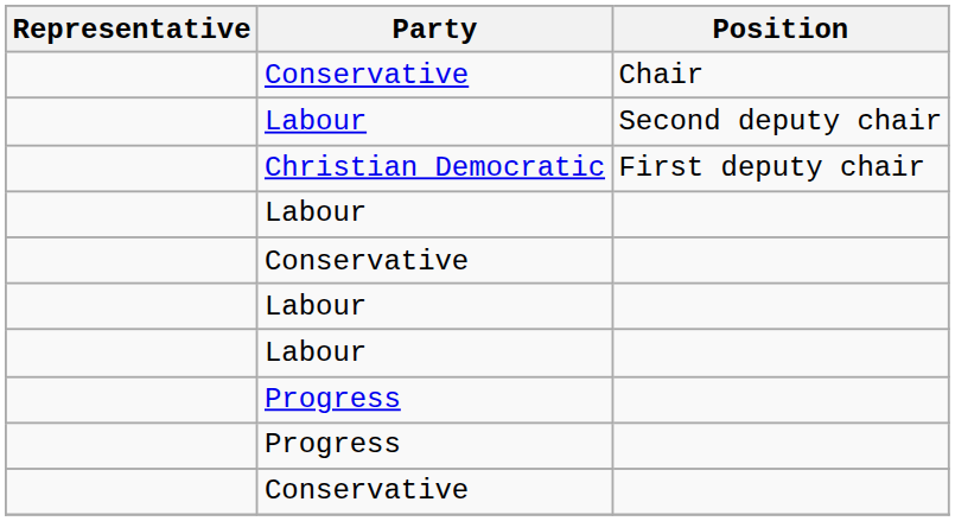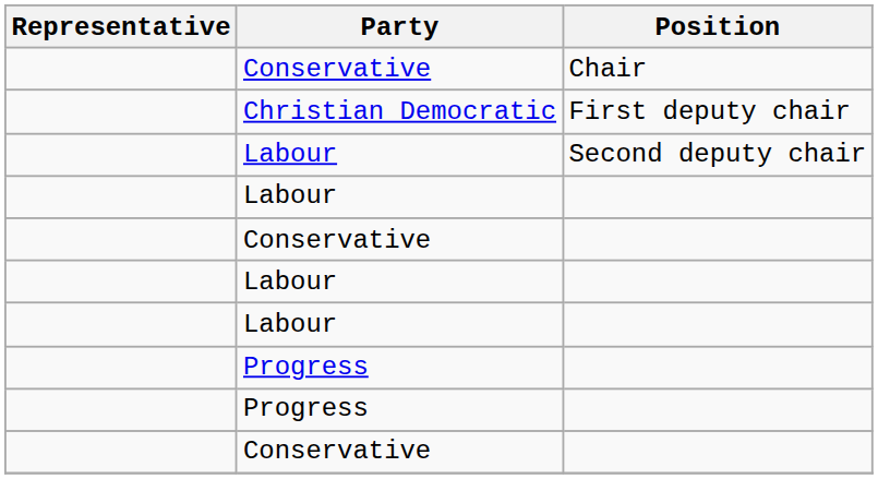 <table class="wikitable sortable">
 <tr>
 <th>Representative</th>
 <th>Party</th>
 <th>Position</th>
 </tr>
 <tr>
 <td></td>
 <td><a href='#'>Conservative</a></td>
 <td>Chair</td>
 </tr>
 <tr>
 <td></td>
-<td><a href='#'>Labour</a></td>
-<td>Second deputy chair</td>
+<td><a href='#'>Christian Democratic</a></td>
+<td>First deputy chair</td>
 </tr>
 <tr>
 <td></td>
-<td><a href='#'>Christian Democratic</a></td>
-<td>First deputy chair</td>
+<td><a href='#'>Labour</a></td>
+<td>Second deputy chair</td>
 </tr>
 <tr>
 <td></td>
 <td>Labour</td>
 <td></td>
 </tr>
 <tr>
 <td></td>
 <td>Conservative</td>
 <td></td>
 </tr>
 <tr>
 <td></td>
 <td>Labour</td>
 <td></td>
 </tr>
 <tr>
 <td></td>
 <td>Labour</td>
 <td></td>
 </tr>
 <tr>
 <td></td>
 <td><a href='#'>Progress</a></td>
 <td></td>
 </tr>
 <tr>
 <td></td>
 <td>Progress</td>
 <td></td>
 </tr>
 <tr>
 <td></td>
 <td>Conservative</td>
 <td></td>
 </tr>
 <tr>
 </tr>
 </table>
